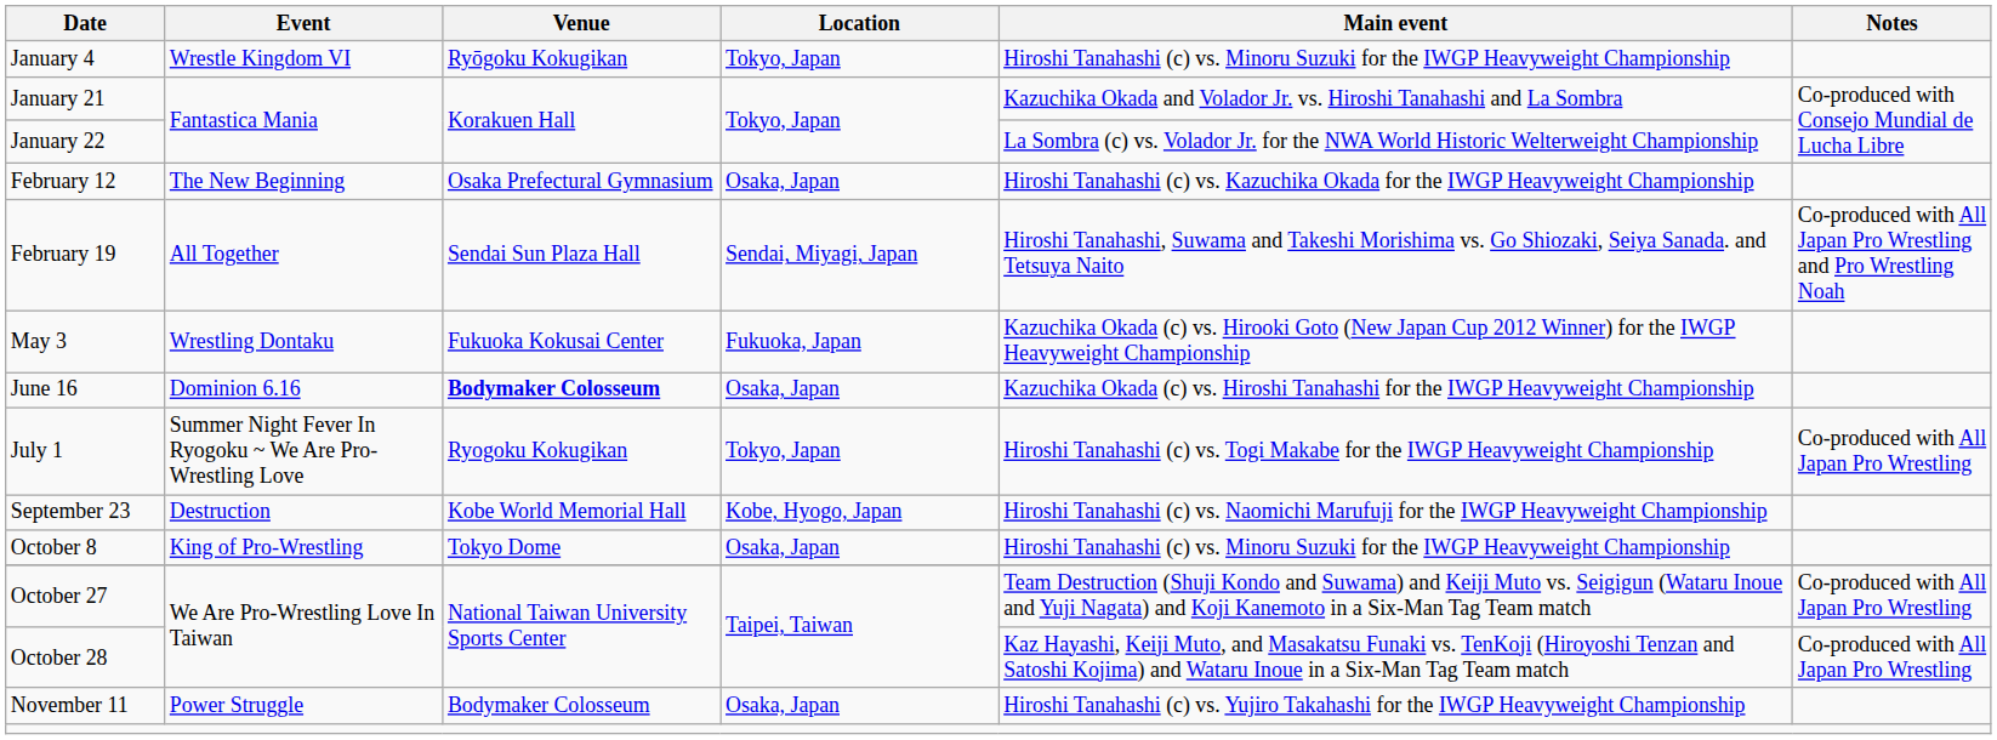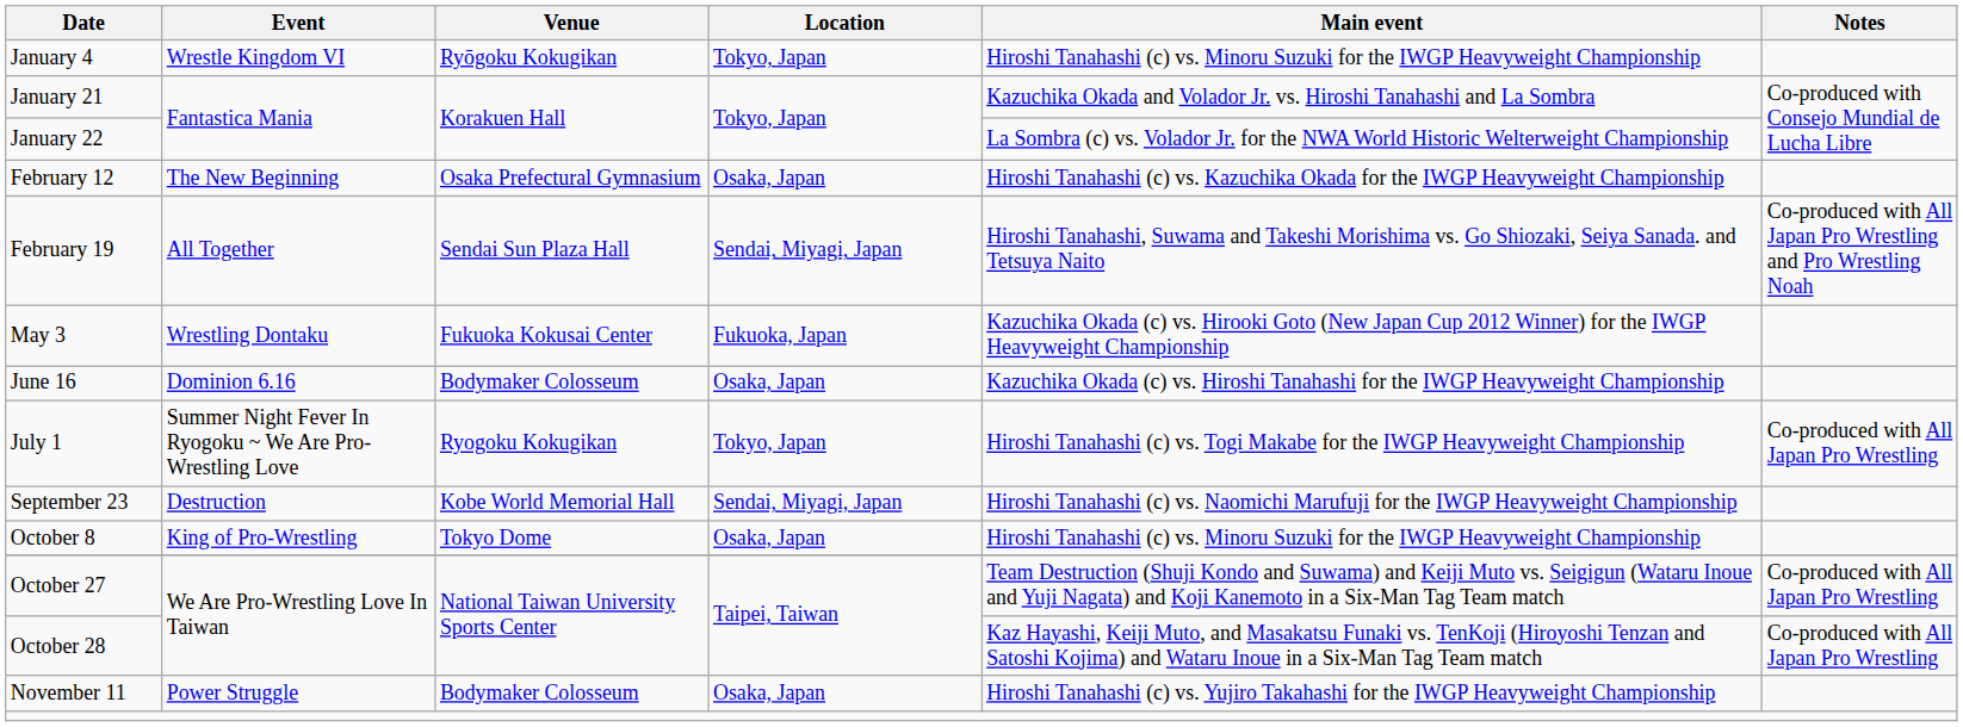 <table class="sortable wikitable succession-box" style="font-size:85%;">
 <tr>
 <th width=8%>Date</th>
 <th width=14%>Event</th>
 <th width=14%>Venue</th>
 <th width=14%>Location</th>
 <th width=40%>Main event</th>
 <th width=14%>Notes</th>
 </tr>
 <tr>
 <td>January 4</td>
 <td><a href='#'>Wrestle Kingdom VI</a></td>
 <td><a href='#'>Ryōgoku Kokugikan</a></td>
 <td><a href='#'>Tokyo, Japan</a></td>
 <td><a href='#'>Hiroshi Tanahashi</a> (c) vs. <a href='#'>Minoru Suzuki</a> for the <a href='#'>IWGP Heavyweight Championship</a></td>
 <td></td>
 </tr>
 <tr>
 <td>January 21</td>
 <td rowspan="2"><a href='#'>Fantastica Mania</a></td>
 <td rowspan="2"><a href='#'>Korakuen Hall</a></td>
 <td rowspan="2"><a href='#'>Tokyo, Japan</a></td>
 <td><a href='#'>Kazuchika Okada</a> and <a href='#'>Volador Jr.</a> vs. <a href='#'>Hiroshi Tanahashi</a> and <a href='#'>La Sombra</a></td>
 <td rowspan="2">Co-produced with <a href='#'>Consejo Mundial de Lucha Libre</a></td>
 </tr>
 <tr>
 <td>January 22</td>
 <td><a href='#'>La Sombra</a> (c) vs. <a href='#'>Volador Jr.</a> for the <a href='#'>NWA World Historic Welterweight Championship</a></td>
 </tr>
 <tr>
 <td>February 12</td>
 <td><a href='#'>The New Beginning</a></td>
 <td><a href='#'>Osaka Prefectural Gymnasium</a></td>
 <td><a href='#'>Osaka, Japan</a></td>
 <td><a href='#'>Hiroshi Tanahashi</a> (c) vs. <a href='#'>Kazuchika Okada</a> for the <a href='#'>IWGP Heavyweight Championship</a></td>
 <td></td>
 </tr>
 <tr>
 <td>February 19</td>
 <td><a href='#'>All Together</a></td>
 <td><a href='#'>Sendai Sun Plaza Hall</a></td>
 <td><a href='#'>Sendai, Miyagi, Japan</a></td>
 <td><a href='#'>Hiroshi Tanahashi</a>, <a href='#'>Suwama</a> and <a href='#'>Takeshi Morishima</a> vs. <a href='#'>Go Shiozaki</a>, <a href='#'>Seiya Sanada</a>. and <a href='#'>Tetsuya Naito</a></td>
 <td>Co-produced with <a href='#'>All Japan Pro Wrestling</a> and <a href='#'>Pro Wrestling Noah</a></td>
 </tr>
 <tr>
 <td>May 3</td>
 <td><a href='#'>Wrestling Dontaku</a></td>
 <td><a href='#'>Fukuoka Kokusai Center</a></td>
 <td><a href='#'>Fukuoka, Japan</a></td>
 <td><a href='#'>Kazuchika Okada</a> (c) vs. <a href='#'>Hirooki Goto</a> (<a href='#'>New Japan Cup 2012 Winner</a>) for the <a href='#'>IWGP Heavyweight Championship</a></td>
 <td></td>
 </tr>
 <tr>
 <td>June 16</td>
 <td><a href='#'>Dominion 6.16</a></td>
-<td><strong><a href='#'>Bodymaker Colosseum</a></strong></td>
+<td><a href='#'>Bodymaker Colosseum</a></td>
 <td><a href='#'>Osaka, Japan</a></td>
 <td><a href='#'>Kazuchika Okada</a> (c) vs. <a href='#'>Hiroshi Tanahashi</a> for the <a href='#'>IWGP Heavyweight Championship</a></td>
 <td></td>
 </tr>
 <tr>
 <td>July 1</td>
 <td>Summer Night Fever In Ryogoku ~ We Are Pro-Wrestling Love</td>
 <td><a href='#'>Ryogoku Kokugikan</a></td>
 <td><a href='#'>Tokyo, Japan</a></td>
 <td><a href='#'>Hiroshi Tanahashi</a> (c) vs. <a href='#'>Togi Makabe</a> for the <a href='#'>IWGP Heavyweight Championship</a></td>
 <td>Co-produced with <a href='#'>All Japan Pro Wrestling</a></td>
 </tr>
 <tr>
 <td>September 23</td>
 <td><a href='#'>Destruction</a></td>
 <td><a href='#'>Kobe World Memorial Hall</a></td>
-<td><a href='#'>Kobe, Hyogo, Japan</a></td>
+<td><a href='#'>Sendai, Miyagi, Japan</a></td>
 <td><a href='#'>Hiroshi Tanahashi</a> (c) vs. <a href='#'>Naomichi Marufuji</a> for the <a href='#'>IWGP Heavyweight Championship</a></td>
 <td></td>
 </tr>
 <tr>
 <td>October 8</td>
 <td><a href='#'>King of Pro-Wrestling</a></td>
 <td><a href='#'>Tokyo Dome</a></td>
 <td><a href='#'>Osaka, Japan</a></td>
 <td><a href='#'>Hiroshi Tanahashi</a> (c) vs. <a href='#'>Minoru Suzuki</a> for the <a href='#'>IWGP Heavyweight Championship</a></td>
 <td></td>
 </tr>
 <tr>
 </tr>
 <tr>
 <td>October 27<br></td>
 <td rowspan=2>We Are Pro-Wrestling Love In Taiwan</td>
 <td rowspan=2><a href='#'>National Taiwan University Sports Center</a></td>
 <td rowspan=2><a href='#'>Taipei, Taiwan</a></td>
 <td><a href='#'>Team Destruction</a> (<a href='#'>Shuji Kondo</a> and <a href='#'>Suwama</a>) and <a href='#'>Keiji Muto</a> vs. <a href='#'>Seigigun</a> (<a href='#'>Wataru Inoue</a> and <a href='#'>Yuji Nagata</a>) and <a href='#'>Koji Kanemoto</a> in a Six-Man Tag Team match</td>
 <td>Co-produced with <a href='#'>All Japan Pro Wrestling</a></td>
 </tr>
 <tr>
 <td>October 28<br></td>
 <td><a href='#'>Kaz Hayashi</a>, <a href='#'>Keiji Muto</a>, and <a href='#'>Masakatsu Funaki</a> vs. <a href='#'>TenKoji</a> (<a href='#'>Hiroyoshi Tenzan</a> and <a href='#'>Satoshi Kojima</a>) and <a href='#'>Wataru Inoue</a> in a Six-Man Tag Team match</td>
 <td>Co-produced with <a href='#'>All Japan Pro Wrestling</a></td>
 </tr>
 <tr>
 <td>November 11</td>
 <td><a href='#'>Power Struggle</a></td>
 <td><a href='#'>Bodymaker Colosseum</a></td>
 <td><a href='#'>Osaka, Japan</a></td>
 <td><a href='#'>Hiroshi Tanahashi</a> (c) vs. <a href='#'>Yujiro Takahashi</a> for the <a href='#'>IWGP Heavyweight Championship</a></td>
 <td></td>
 </tr>
 <tr>
 <td colspan=6></td>
 </tr>
 </table>
